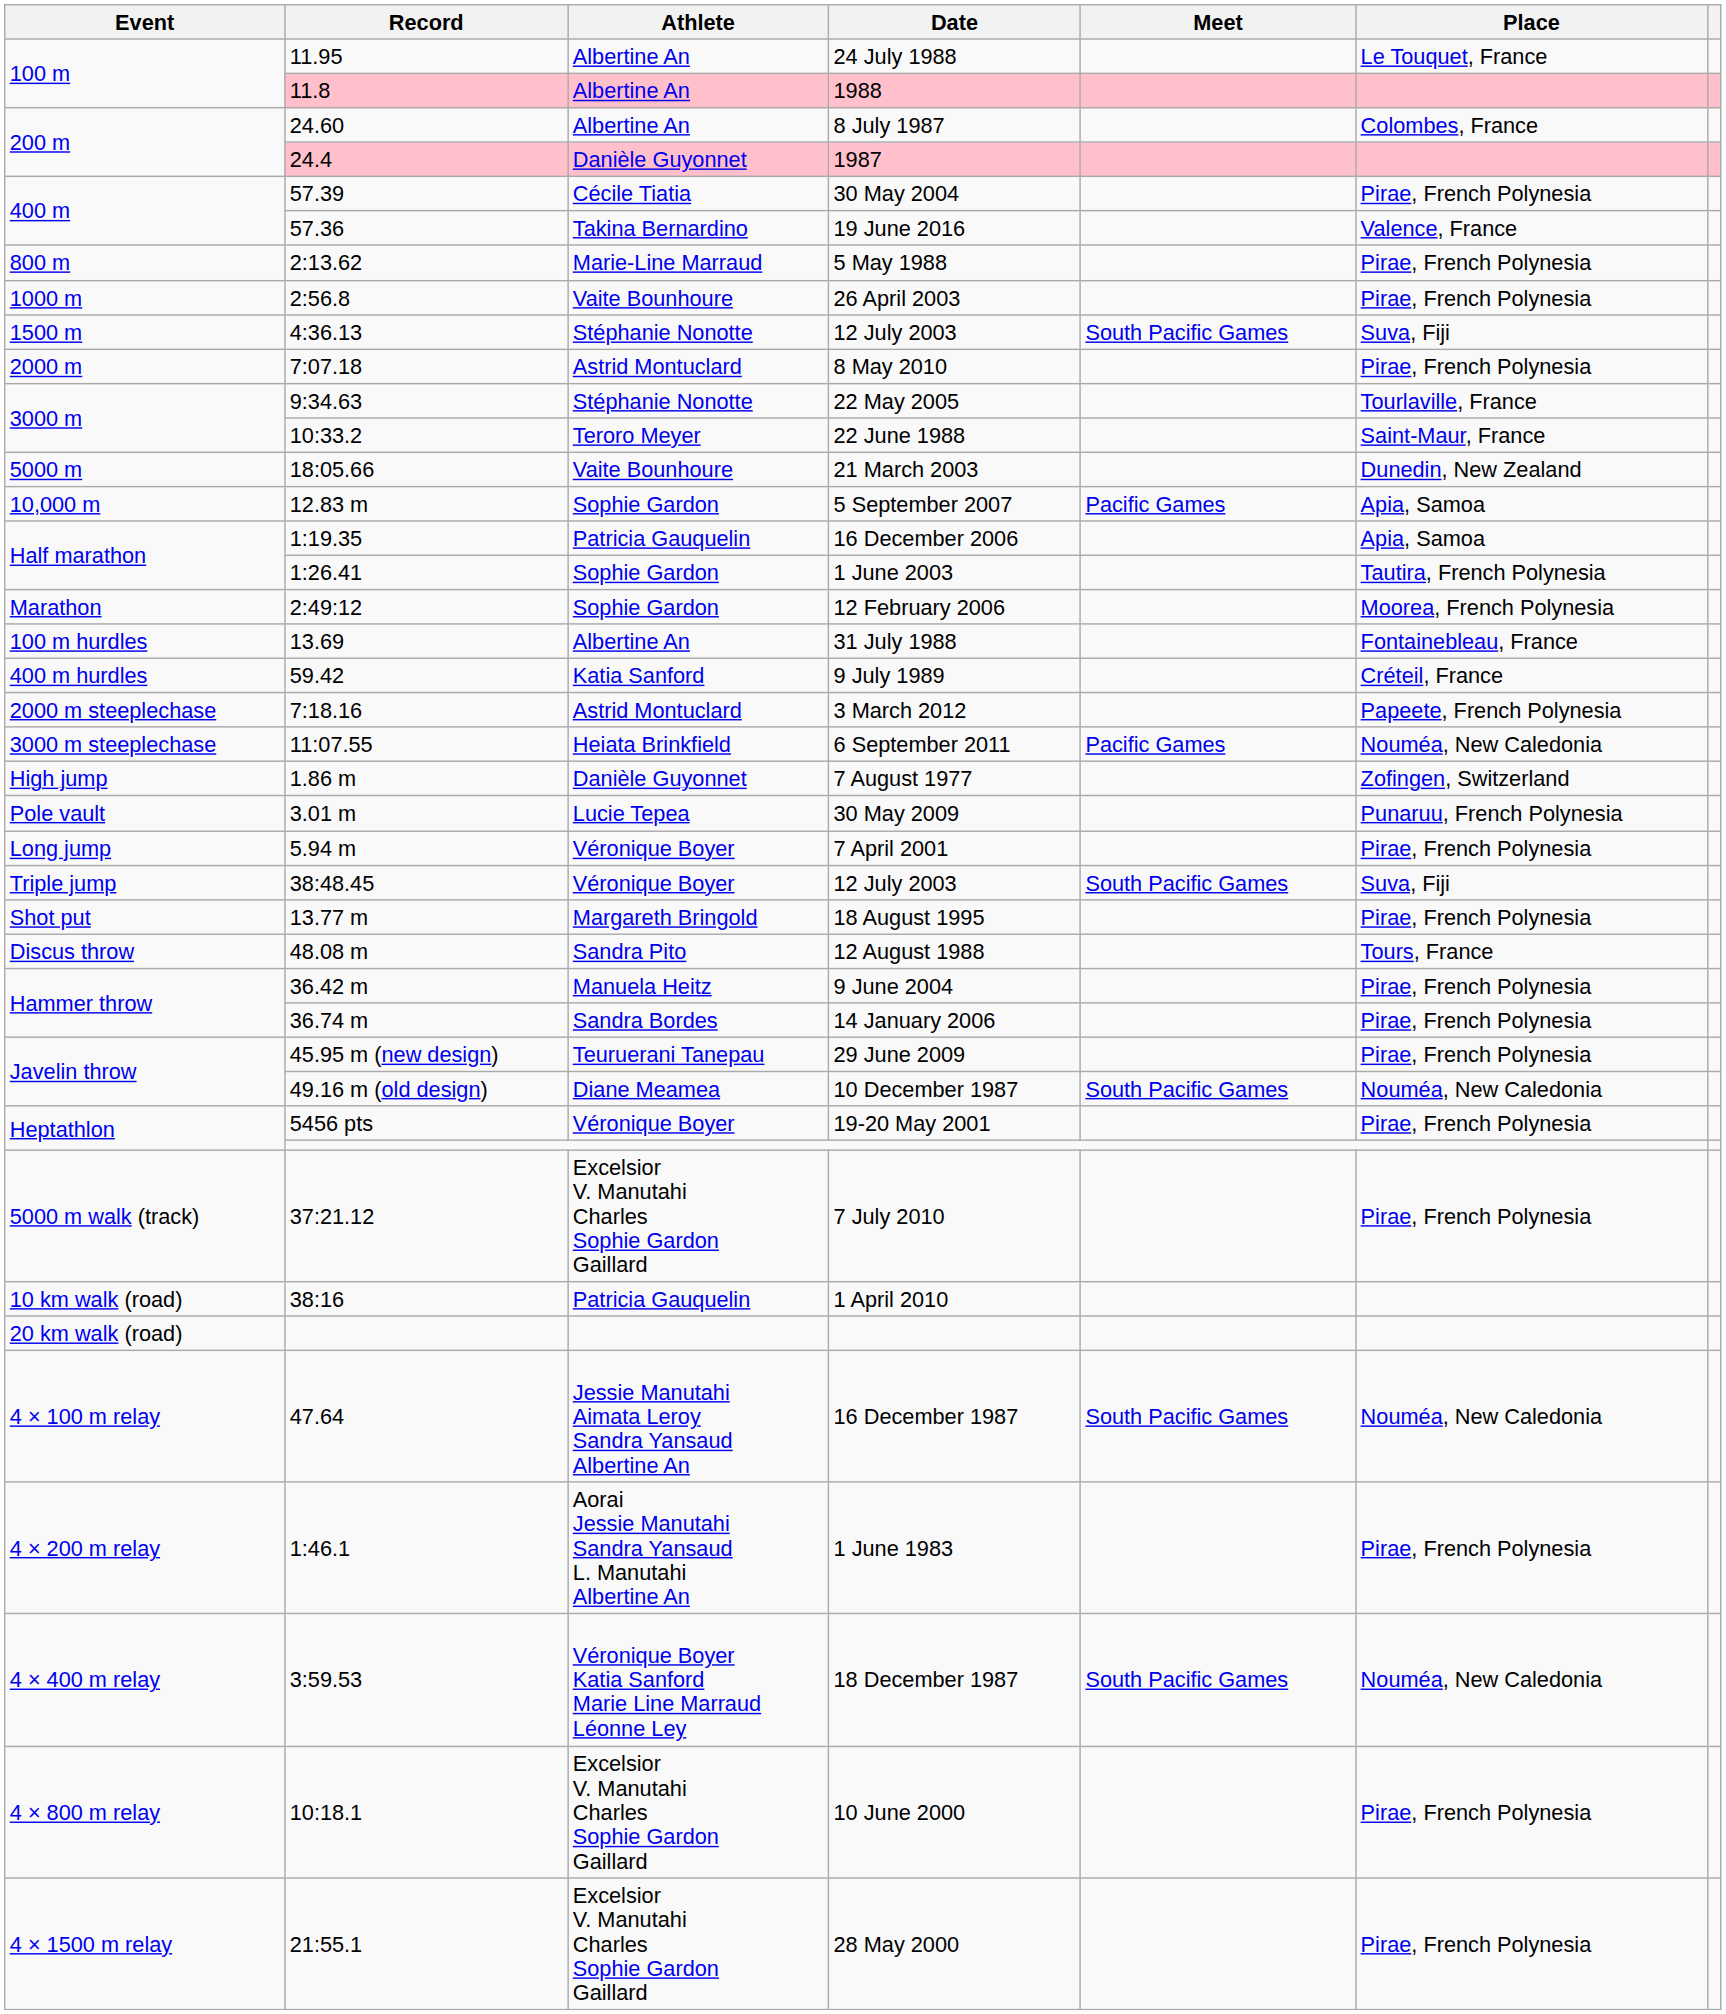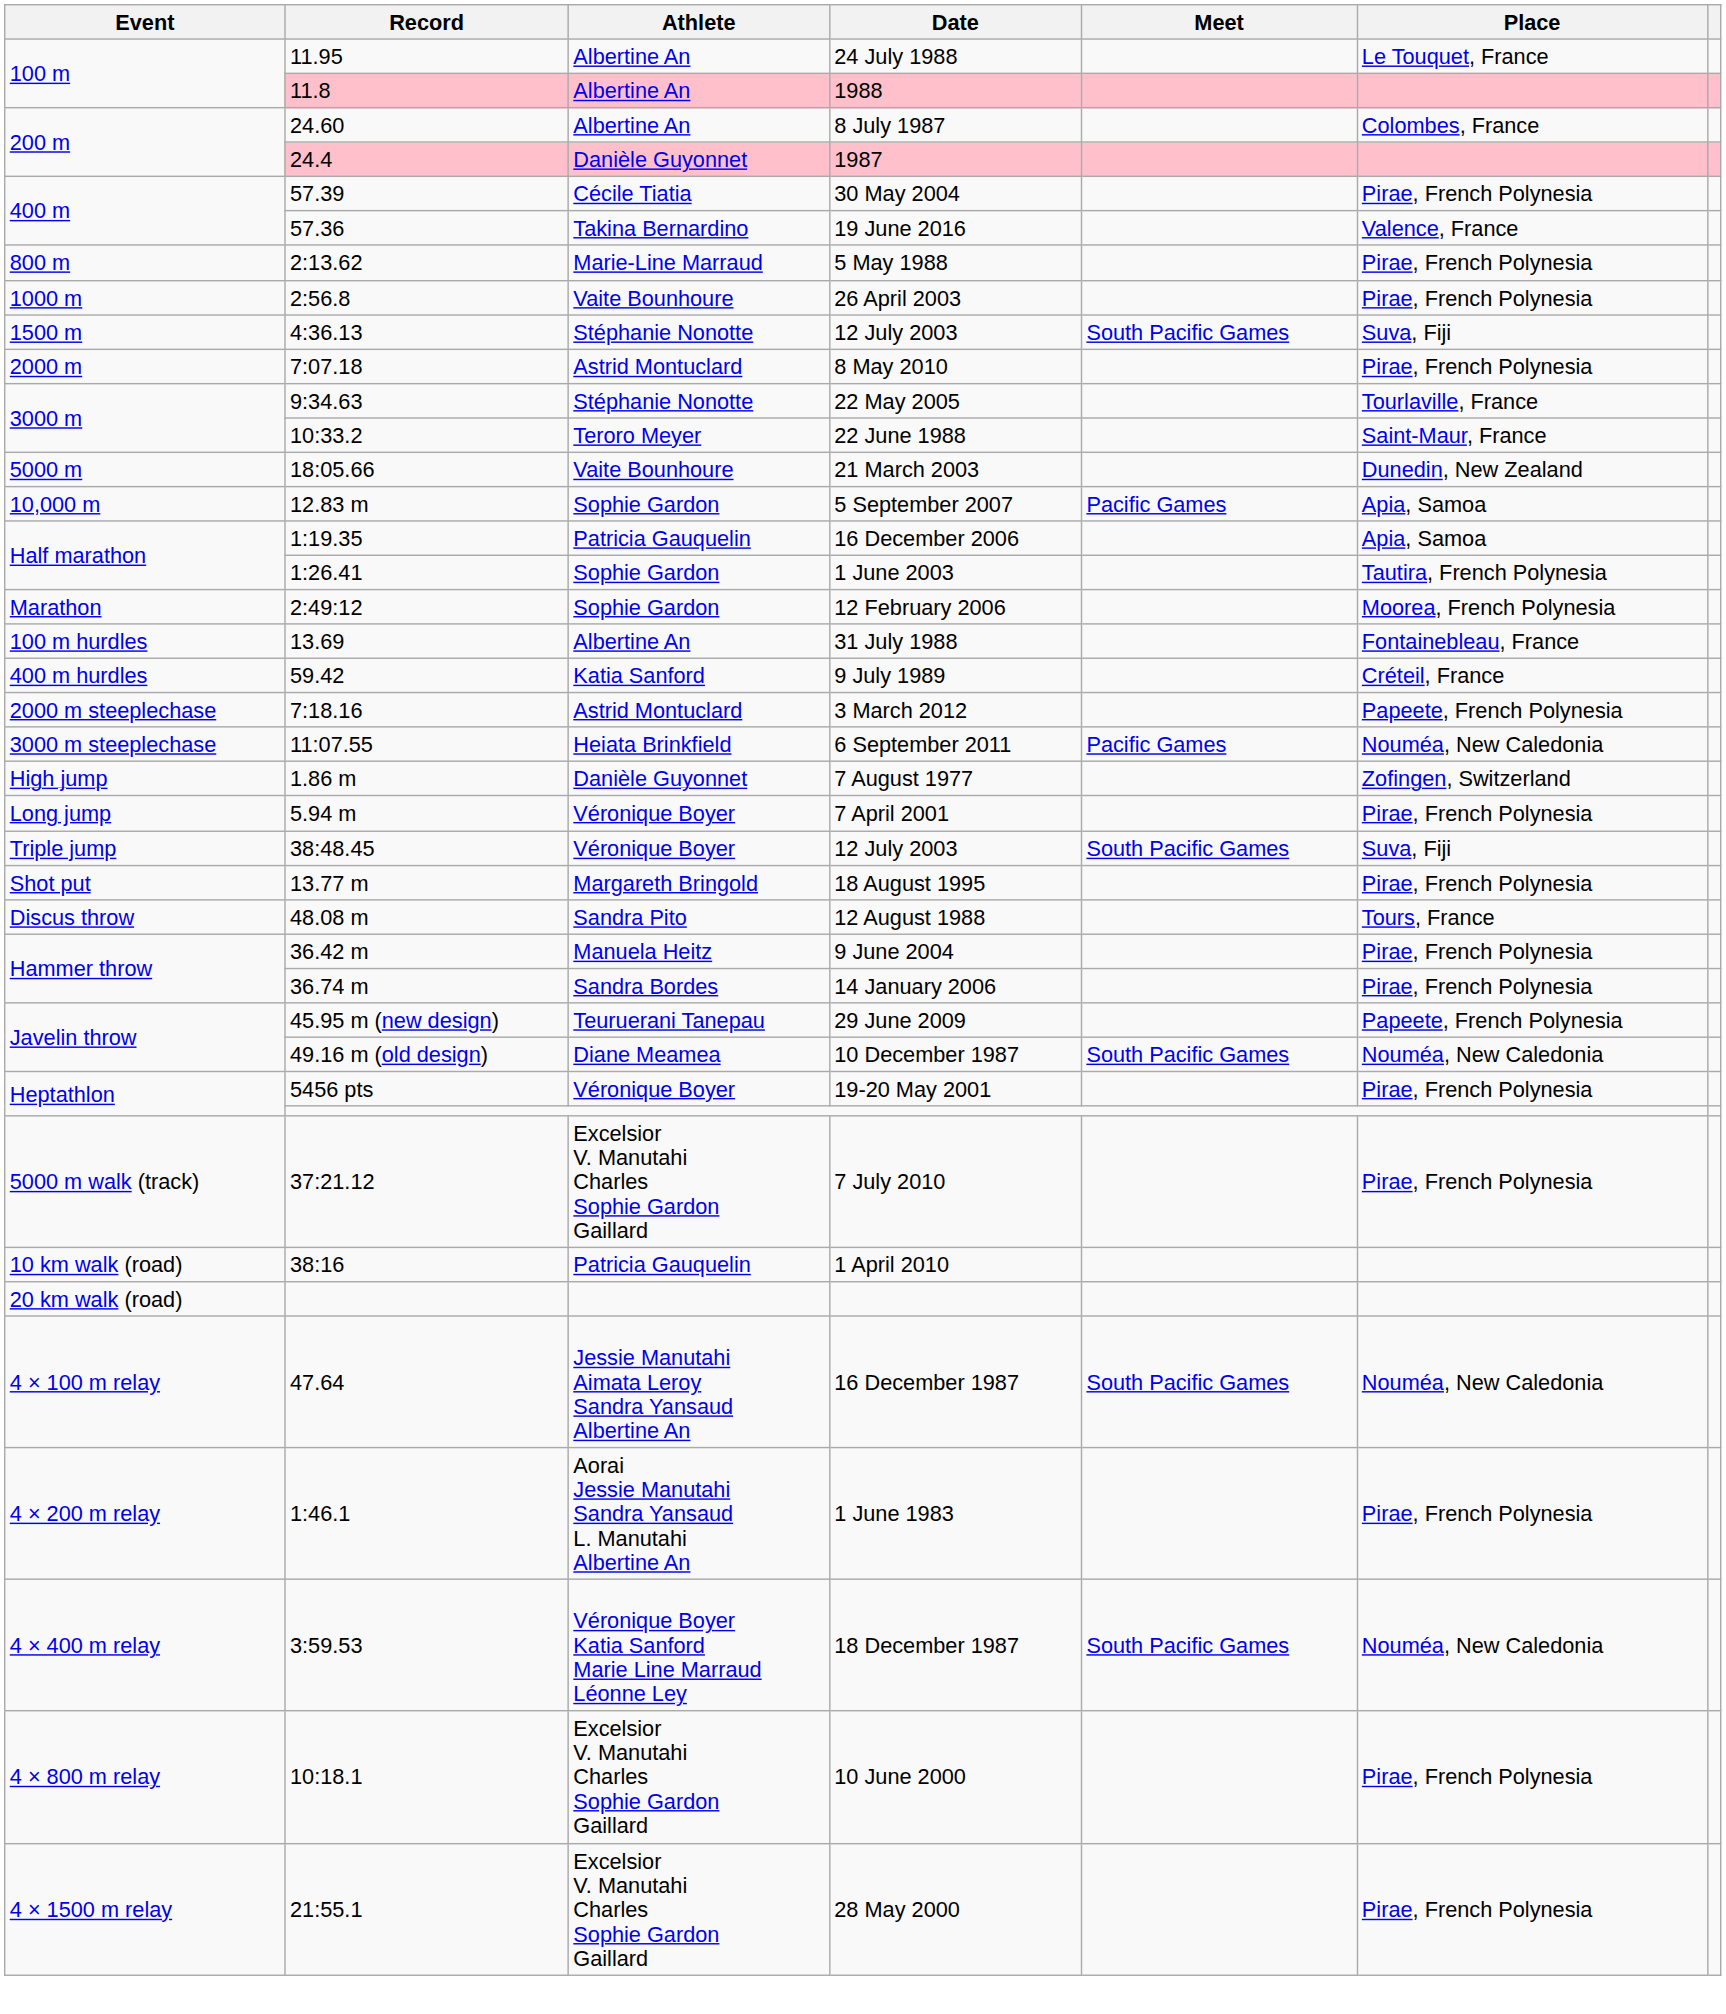 <table class="wikitable" style="font-size:95%; width: 95%;">
 <tr>
 <th>Event</th>
 <th>Record</th>
 <th>Athlete</th>
 <th>Date</th>
 <th>Meet</th>
 <th>Place</th>
 <th></th>
 </tr>
 <tr>
 <td rowspan=2><a href='#'>100 m</a></td>
 <td>11.95</td>
 <td><a href='#'>Albertine An</a></td>
 <td>24 July 1988</td>
 <td></td>
 <td><a href='#'>Le Touquet</a>, France</td>
 <td></td>
 </tr>
 <tr style="background:pink">
 <td>11.8 </td>
 <td><a href='#'>Albertine An</a></td>
 <td>1988</td>
 <td></td>
 <td></td>
 <td></td>
 </tr>
 <tr>
 <td rowspan=2><a href='#'>200 m</a></td>
 <td>24.60</td>
 <td><a href='#'>Albertine An</a></td>
 <td>8 July 1987</td>
 <td></td>
 <td><a href='#'>Colombes</a>, France</td>
 <td></td>
 </tr>
 <tr style="background:pink">
 <td>24.4 </td>
 <td><a href='#'>Danièle Guyonnet</a></td>
 <td>1987</td>
 <td></td>
 <td></td>
 <td></td>
 </tr>
 <tr>
 <td rowspan=2><a href='#'>400 m</a></td>
 <td>57.39</td>
 <td><a href='#'>Cécile Tiatia</a></td>
 <td>30 May 2004</td>
 <td></td>
 <td><a href='#'>Pirae</a>, French Polynesia</td>
 <td></td>
 </tr>
 <tr>
 <td>57.36</td>
 <td><a href='#'>Takina Bernardino</a></td>
 <td>19 June 2016</td>
 <td></td>
 <td><a href='#'>Valence</a>, France</td>
 <td></td>
 </tr>
 <tr>
 <td><a href='#'>800 m</a></td>
 <td>2:13.62</td>
 <td><a href='#'>Marie-Line Marraud</a></td>
 <td>5 May 1988</td>
 <td></td>
 <td><a href='#'>Pirae</a>, French Polynesia</td>
 <td></td>
 </tr>
 <tr>
 <td><a href='#'>1000 m</a></td>
 <td>2:56.8 </td>
 <td><a href='#'>Vaite Bounhoure</a></td>
 <td>26 April 2003</td>
 <td></td>
 <td><a href='#'>Pirae</a>, French Polynesia</td>
 <td></td>
 </tr>
 <tr>
 <td><a href='#'>1500 m</a></td>
 <td>4:36.13</td>
 <td><a href='#'>Stéphanie Nonotte</a></td>
 <td>12 July 2003</td>
 <td><a href='#'>South Pacific Games</a></td>
 <td><a href='#'>Suva</a>, Fiji</td>
 <td></td>
 </tr>
 <tr>
 <td><a href='#'>2000 m</a></td>
 <td>7:07.18</td>
 <td><a href='#'>Astrid Montuclard</a></td>
 <td>8 May 2010</td>
 <td></td>
 <td><a href='#'>Pirae</a>, French Polynesia</td>
 <td></td>
 </tr>
 <tr>
 <td rowspan=2><a href='#'>3000 m</a></td>
 <td>9:34.63 </td>
 <td><a href='#'>Stéphanie Nonotte</a></td>
 <td>22 May 2005</td>
 <td></td>
 <td><a href='#'>Tourlaville</a>, France</td>
 <td></td>
 </tr>
 <tr>
 <td>10:33.2 </td>
 <td><a href='#'>Teroro Meyer</a></td>
 <td>22 June 1988</td>
 <td></td>
 <td><a href='#'>Saint-Maur</a>, France</td>
 <td></td>
 </tr>
 <tr>
 <td><a href='#'>5000 m</a></td>
 <td>18:05.66</td>
 <td><a href='#'>Vaite Bounhoure</a></td>
 <td>21 March 2003</td>
 <td></td>
 <td><a href='#'>Dunedin</a>, New Zealand</td>
 <td></td>
 </tr>
 <tr>
 <td><a href='#'>10,000 m</a></td>
 <td>12.83 m </td>
 <td><a href='#'>Sophie Gardon</a></td>
 <td>5 September 2007</td>
 <td><a href='#'>Pacific Games</a></td>
 <td><a href='#'>Apia</a>, Samoa</td>
 <td></td>
 </tr>
 <tr>
 <td rowspan=2><a href='#'>Half marathon</a></td>
 <td>1:19.35</td>
 <td><a href='#'>Patricia Gauquelin</a></td>
 <td>16 December 2006</td>
 <td></td>
 <td><a href='#'>Apia</a>, Samoa</td>
 <td></td>
 </tr>
 <tr>
 <td>1:26.41</td>
 <td><a href='#'>Sophie Gardon</a></td>
 <td>1 June 2003</td>
 <td></td>
 <td><a href='#'>Tautira</a>, French Polynesia</td>
 <td></td>
 </tr>
 <tr>
 <td><a href='#'>Marathon</a></td>
 <td>2:49:12</td>
 <td><a href='#'>Sophie Gardon</a></td>
 <td>12 February 2006</td>
 <td></td>
 <td><a href='#'>Moorea</a>, French Polynesia</td>
 <td></td>
 </tr>
 <tr>
 <td><a href='#'>100 m hurdles</a></td>
 <td>13.69</td>
 <td><a href='#'>Albertine An</a></td>
 <td>31 July 1988</td>
 <td></td>
 <td><a href='#'>Fontainebleau</a>, France</td>
 <td></td>
 </tr>
 <tr>
 <td><a href='#'>400 m hurdles</a></td>
 <td>59.42</td>
 <td><a href='#'>Katia Sanford</a></td>
 <td>9 July 1989</td>
 <td></td>
 <td><a href='#'>Créteil</a>, France</td>
 <td></td>
 </tr>
 <tr>
 <td><a href='#'>2000 m steeplechase</a></td>
 <td>7:18.16</td>
 <td><a href='#'>Astrid Montuclard</a></td>
 <td>3 March 2012</td>
 <td></td>
 <td><a href='#'>Papeete</a>, French Polynesia</td>
 <td></td>
 </tr>
 <tr>
 <td><a href='#'>3000 m steeplechase</a></td>
 <td>11:07.55</td>
 <td><a href='#'>Heiata Brinkfield</a></td>
 <td>6 September 2011</td>
 <td><a href='#'>Pacific Games</a></td>
 <td><a href='#'>Nouméa</a>, New Caledonia</td>
 <td></td>
 </tr>
 <tr>
 <td><a href='#'>High jump</a></td>
 <td>1.86 m</td>
 <td><a href='#'>Danièle Guyonnet</a></td>
 <td>7 August 1977</td>
 <td></td>
 <td><a href='#'>Zofingen</a>, Switzerland</td>
 <td></td>
 </tr>
 <tr>
-<td><a href='#'>Pole vault</a></td>
-<td>3.01 m</td>
-<td><a href='#'>Lucie Tepea</a></td>
-<td>30 May 2009</td>
-<td></td>
-<td><a href='#'>Punaruu</a>, French Polynesia</td>
-<td></td>
-</tr>
-<tr>
 <td><a href='#'>Long jump</a></td>
 <td>5.94 m </td>
 <td><a href='#'>Véronique Boyer</a></td>
 <td>7 April 2001</td>
 <td></td>
 <td><a href='#'>Pirae</a>, French Polynesia</td>
 <td></td>
 </tr>
 <tr>
 <td><a href='#'>Triple jump</a></td>
 <td>38:48.45</td>
 <td><a href='#'>Véronique Boyer</a></td>
 <td>12 July 2003</td>
 <td><a href='#'>South Pacific Games</a></td>
 <td><a href='#'>Suva</a>, Fiji</td>
 <td></td>
 </tr>
 <tr>
 <td><a href='#'>Shot put</a></td>
 <td>13.77 m</td>
 <td><a href='#'>Margareth Bringold</a></td>
 <td>18 August 1995</td>
 <td></td>
 <td><a href='#'>Pirae</a>, French Polynesia</td>
 <td></td>
 </tr>
 <tr>
 <td><a href='#'>Discus throw</a></td>
 <td>48.08 m</td>
 <td><a href='#'>Sandra Pito</a></td>
 <td>12 August 1988</td>
 <td></td>
 <td><a href='#'>Tours</a>, France</td>
 <td></td>
 </tr>
 <tr>
 <td rowspan=2><a href='#'>Hammer throw</a></td>
 <td>36.42 m</td>
 <td><a href='#'>Manuela Heitz</a></td>
 <td>9 June 2004</td>
 <td></td>
 <td><a href='#'>Pirae</a>, French Polynesia</td>
 <td></td>
 </tr>
 <tr>
 <td>36.74 m </td>
 <td><a href='#'>Sandra Bordes</a></td>
 <td>14 January 2006</td>
 <td></td>
 <td><a href='#'>Pirae</a>, French Polynesia</td>
 <td></td>
 </tr>
 <tr>
 <td rowspan=2><a href='#'>Javelin throw</a></td>
 <td>45.95 m (<a href='#'>new design</a>)</td>
 <td><a href='#'>Teuruerani Tanepau</a></td>
 <td>29 June 2009</td>
 <td></td>
-<td><a href='#'>Pirae</a>, French Polynesia</td>
+<td><a href='#'>Papeete</a>, French Polynesia</td>
 <td></td>
 </tr>
 <tr>
 <td>49.16 m (<a href='#'>old design</a>)</td>
 <td><a href='#'>Diane Meamea</a></td>
 <td>10 December 1987</td>
 <td><a href='#'>South Pacific Games</a></td>
 <td><a href='#'>Nouméa</a>, New Caledonia</td>
 <td></td>
 </tr>
 <tr>
 <td rowspan=2><a href='#'>Heptathlon</a></td>
 <td>5456 pts </td>
 <td><a href='#'>Véronique Boyer</a></td>
 <td>19-20 May 2001</td>
 <td></td>
 <td><a href='#'>Pirae</a>, French Polynesia</td>
 <td></td>
 </tr>
 <tr>
 <td colspan=5></td>
 <td></td>
 </tr>
 <tr>
 <td><a href='#'>5000 m walk</a> (track)</td>
 <td>37:21.12</td>
 <td>Excelsior<br>V. Manutahi<br>Charles<br><a href='#'>Sophie Gardon</a><br>Gaillard</td>
 <td>7 July 2010</td>
 <td></td>
 <td><a href='#'>Pirae</a>, French Polynesia</td>
 <td></td>
 </tr>
 <tr>
 <td><a href='#'>10 km walk</a> (road)</td>
 <td>38:16</td>
 <td><a href='#'>Patricia Gauquelin</a></td>
 <td>1 April 2010</td>
 <td></td>
 <td></td>
 <td></td>
 </tr>
 <tr>
 <td><a href='#'>20 km walk</a> (road)</td>
 <td></td>
 <td></td>
 <td></td>
 <td></td>
 <td></td>
 <td></td>
 </tr>
 <tr>
 <td><a href='#'>4 × 100 m relay</a></td>
 <td>47.64</td>
 <td><br><a href='#'>Jessie Manutahi</a><br><a href='#'>Aimata Leroy</a><br><a href='#'>Sandra Yansaud</a><br><a href='#'>Albertine An</a></td>
 <td>16 December 1987</td>
 <td><a href='#'>South Pacific Games</a></td>
 <td><a href='#'>Nouméa</a>, New Caledonia</td>
 <td></td>
 </tr>
 <tr>
 <td><a href='#'>4 × 200 m relay</a></td>
 <td>1:46.1 </td>
 <td>Aorai<br><a href='#'>Jessie Manutahi</a><br><a href='#'>Sandra Yansaud</a><br>L. Manutahi<br><a href='#'>Albertine An</a></td>
 <td>1 June 1983</td>
 <td></td>
 <td><a href='#'>Pirae</a>, French Polynesia</td>
 <td></td>
 </tr>
 <tr>
 <td><a href='#'>4 × 400 m relay</a></td>
 <td>3:59.53</td>
 <td><br><a href='#'>Véronique Boyer</a><br><a href='#'>Katia Sanford</a><br><a href='#'>Marie Line Marraud</a><br><a href='#'>Léonne Ley</a></td>
 <td>18 December 1987</td>
 <td><a href='#'>South Pacific Games</a></td>
 <td><a href='#'>Nouméa</a>, New Caledonia</td>
 <td></td>
 </tr>
 <tr>
 <td><a href='#'>4 × 800 m relay</a></td>
 <td>10:18.1 </td>
 <td>Excelsior<br>V. Manutahi<br>Charles<br><a href='#'>Sophie Gardon</a><br>Gaillard</td>
 <td>10 June 2000</td>
 <td></td>
 <td><a href='#'>Pirae</a>, French Polynesia</td>
 <td></td>
 </tr>
 <tr>
 <td><a href='#'>4 × 1500 m relay</a></td>
 <td>21:55.1 </td>
 <td>Excelsior<br>V. Manutahi<br>Charles<br><a href='#'>Sophie Gardon</a><br>Gaillard</td>
 <td>28 May 2000</td>
 <td></td>
 <td><a href='#'>Pirae</a>, French Polynesia</td>
 <td></td>
 </tr>
 </table>
